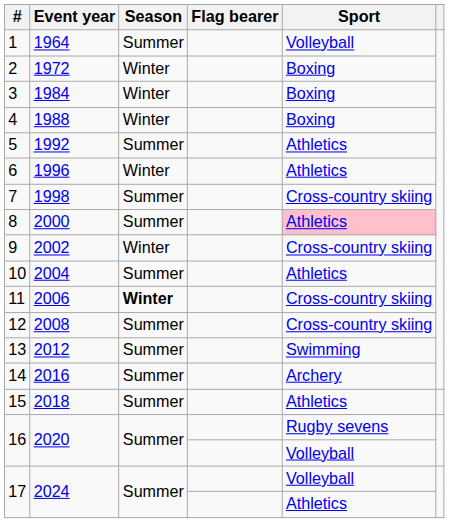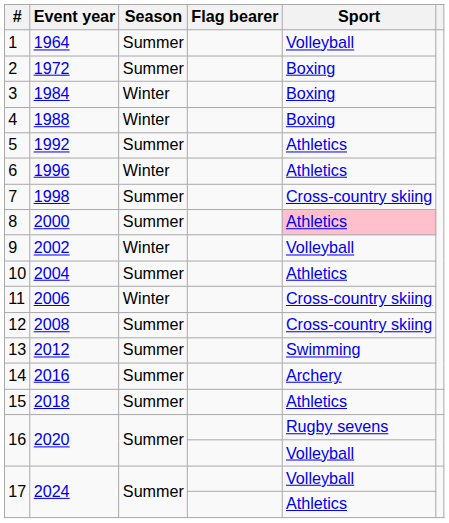 <table class="wikitable sortable">
 <tr>
 <th>#</th>
 <th>Event year</th>
 <th>Season</th>
 <th>Flag bearer</th>
 <th>Sport</th>
 <th></th>
 </tr>
 <tr>
 <td>1</td>
 <td><a href='#'>1964</a></td>
 <td>Summer</td>
 <td></td>
 <td><a href='#'>Volleyball</a></td>
 <td rowspan=14></td>
 </tr>
 <tr>
 <td>2</td>
 <td><a href='#'>1972</a></td>
-<td>Winter</td>
+<td>Summer</td>
 <td></td>
 <td><a href='#'>Boxing</a></td>
 </tr>
 <tr>
 <td>3</td>
 <td><a href='#'>1984</a></td>
 <td>Winter</td>
 <td></td>
 <td><a href='#'>Boxing</a></td>
 </tr>
 <tr>
 <td>4</td>
 <td><a href='#'>1988</a></td>
 <td>Winter</td>
 <td></td>
 <td><a href='#'>Boxing</a></td>
 </tr>
 <tr>
 <td>5</td>
 <td><a href='#'>1992</a></td>
 <td>Summer</td>
 <td></td>
 <td><a href='#'>Athletics</a></td>
 </tr>
 <tr>
 <td>6</td>
 <td><a href='#'>1996</a></td>
 <td>Winter</td>
 <td></td>
 <td><a href='#'>Athletics</a></td>
 </tr>
 <tr>
 <td>7</td>
 <td><a href='#'>1998</a></td>
 <td>Summer</td>
 <td></td>
 <td><a href='#'>Cross-country skiing</a></td>
 </tr>
 <tr>
 <td>8</td>
 <td><a href='#'>2000</a></td>
 <td>Summer</td>
 <td></td>
 <td style="background: pink;"><a href='#'>Athletics</a></td>
 </tr>
 <tr>
 <td>9</td>
 <td><a href='#'>2002</a></td>
 <td>Winter</td>
 <td></td>
-<td><a href='#'>Cross-country skiing</a></td>
+<td><a href='#'>Volleyball</a></td>
 </tr>
 <tr>
 <td>10</td>
 <td><a href='#'>2004</a></td>
 <td>Summer</td>
 <td></td>
 <td><a href='#'>Athletics</a></td>
 </tr>
 <tr>
 <td>11</td>
 <td><a href='#'>2006</a></td>
-<td><strong>Winter</strong></td>
+<td>Winter</td>
 <td></td>
 <td><a href='#'>Cross-country skiing</a></td>
 </tr>
 <tr>
 <td>12</td>
 <td><a href='#'>2008</a></td>
 <td>Summer</td>
 <td></td>
 <td><a href='#'>Cross-country skiing</a></td>
 </tr>
 <tr>
 <td>13</td>
 <td><a href='#'>2012</a></td>
 <td>Summer</td>
 <td></td>
 <td><a href='#'>Swimming</a></td>
 </tr>
 <tr>
 <td>14</td>
 <td><a href='#'>2016</a></td>
 <td>Summer</td>
 <td></td>
 <td><a href='#'>Archery</a></td>
 </tr>
 <tr>
 <td>15</td>
 <td><a href='#'>2018</a></td>
 <td>Summer</td>
 <td></td>
 <td><a href='#'>Athletics</a></td>
 <td></td>
 </tr>
 <tr>
 <td rowspan=2>16</td>
 <td rowspan=2><a href='#'>2020</a></td>
 <td rowspan=2>Summer</td>
 <td></td>
 <td><a href='#'>Rugby sevens</a></td>
 <td rowspan=2></td>
 </tr>
 <tr>
 <td></td>
 <td><a href='#'>Volleyball</a></td>
 </tr>
 <tr>
 <td rowspan=2>17</td>
 <td rowspan=2><a href='#'>2024</a></td>
 <td rowspan=2>Summer</td>
 <td></td>
 <td><a href='#'>Volleyball</a></td>
 <td rowspan=2></td>
 </tr>
 <tr>
 <td></td>
 <td><a href='#'>Athletics</a></td>
 </tr>
 </table>
